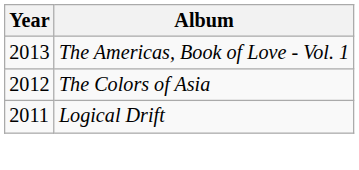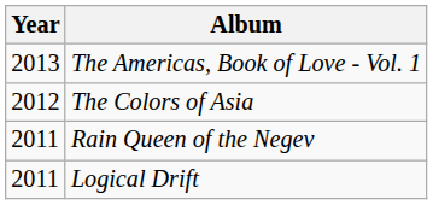 <table class="wikitable">
 <tr>
 <th>Year</th>
 <th>Album</th>
 </tr>
 <tr>
 <td>2013</td>
 <td><em>The Americas, Book of Love - Vol. 1</em></td>
 </tr>
 <tr>
 <td>2012</td>
 <td><em>The Colors of Asia</em></td>
 </tr>
 <tr>
 <td>2011</td>
+<td><em>Rain Queen of the Negev</em></td>
+</tr>
+<tr>
+<td>2011</td>
 <td><em>Logical Drift</em></td>
 </tr>
 </table>
